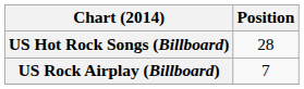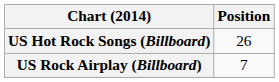 <table class="wikitable sortable plainrowheaders">
 <tr>
 <th>Chart (2014)</th>
 <th>Position</th>
 </tr>
 <tr>
 <th scope="row">US Hot Rock Songs (<em>Billboard</em>)</th>
-<td style="text-align:center;">28</td>
+<td style="text-align:center;">26</td>
 </tr>
 <tr>
 <th scope="row">US Rock Airplay (<em>Billboard</em>)</th>
 <td style="text-align:center;">7</td>
 </tr>
 <tr>
 </tr>
 </table>
